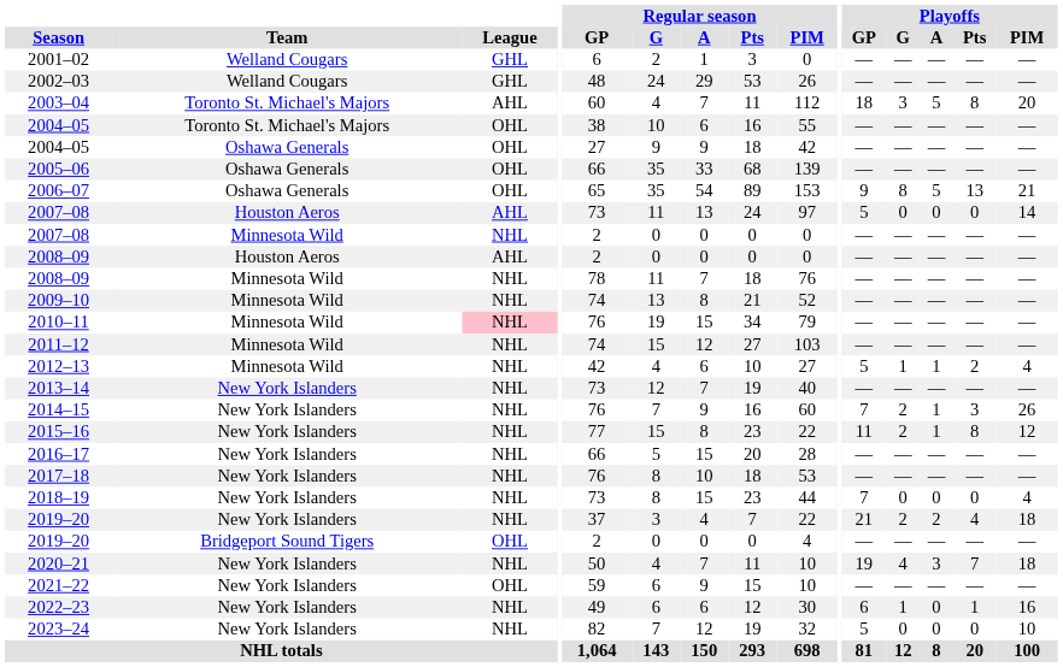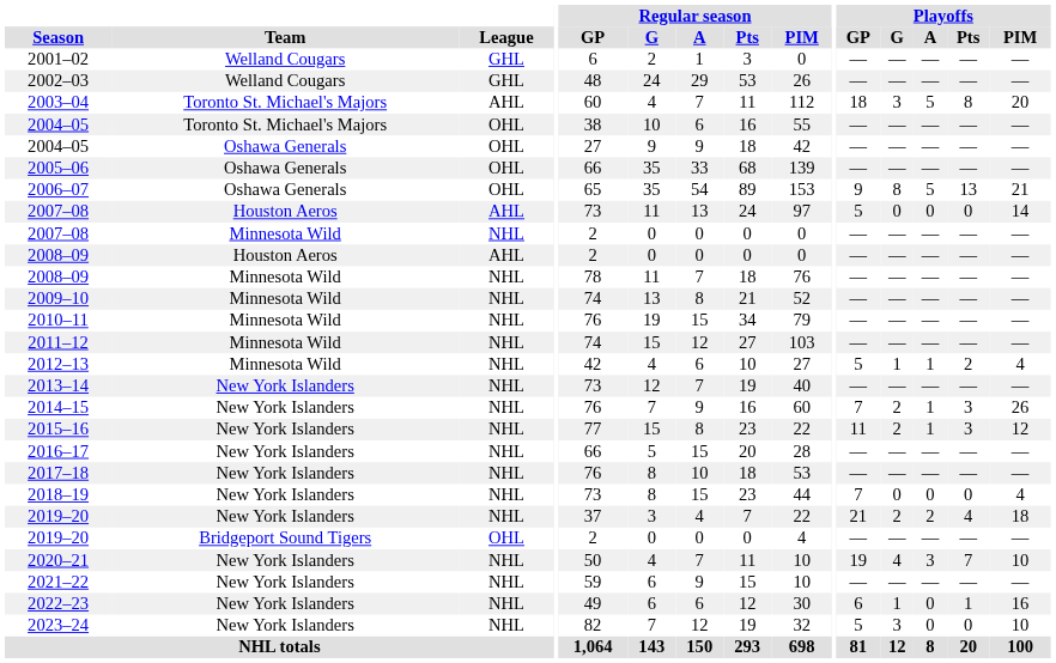 <table border="0" cellpadding="1" cellspacing="0" style="text-align:center; width:60em;">
 <tr bgcolor="#e0e0e0">
 <th colspan="3" bgcolor="#ffffff"></th>
 <th rowspan="99" bgcolor="#ffffff"></th>
 <th colspan="5"><a href='#'>Regular season</a></th>
 <th rowspan="99" bgcolor="#ffffff"></th>
 <th colspan="5"><a href='#'>Playoffs</a></th>
 </tr>
 <tr bgcolor="#e0e0e0">
 <th><a href='#'>Season</a></th>
 <th>Team</th>
 <th>League</th>
 <th>GP</th>
 <th><a href='#'>G</a></th>
 <th><a href='#'>A</a></th>
 <th><a href='#'>Pts</a></th>
 <th><a href='#'>PIM</a></th>
 <th>GP</th>
 <th>G</th>
 <th>A</th>
 <th>Pts</th>
 <th>PIM</th>
 </tr>
 <tr>
 <td>2001–02</td>
 <td><a href='#'>Welland Cougars</a></td>
 <td><a href='#'>GHL</a></td>
 <td>6</td>
 <td>2</td>
 <td>1</td>
 <td>3</td>
 <td>0</td>
 <td>—</td>
 <td>—</td>
 <td>—</td>
 <td>—</td>
 <td>—</td>
 </tr>
 <tr bgcolor="#f0f0f0">
 <td>2002–03</td>
 <td>Welland Cougars</td>
 <td>GHL</td>
 <td>48</td>
 <td>24</td>
 <td>29</td>
 <td>53</td>
 <td>26</td>
 <td>—</td>
 <td>—</td>
 <td>—</td>
 <td>—</td>
 <td>—</td>
 </tr>
 <tr>
 <td><a href='#'>2003–04</a></td>
 <td><a href='#'>Toronto St. Michael's Majors</a></td>
 <td>AHL</td>
 <td>60</td>
 <td>4</td>
 <td>7</td>
 <td>11</td>
 <td>112</td>
 <td>18</td>
 <td>3</td>
 <td>5</td>
 <td>8</td>
 <td>20</td>
 </tr>
 <tr bgcolor="#f0f0f0">
 <td><a href='#'>2004–05</a></td>
 <td>Toronto St. Michael's Majors</td>
 <td>OHL</td>
 <td>38</td>
 <td>10</td>
 <td>6</td>
 <td>16</td>
 <td>55</td>
 <td>—</td>
 <td>—</td>
 <td>—</td>
 <td>—</td>
 <td>—</td>
 </tr>
 <tr>
 <td>2004–05</td>
 <td><a href='#'>Oshawa Generals</a></td>
 <td>OHL</td>
 <td>27</td>
 <td>9</td>
 <td>9</td>
 <td>18</td>
 <td>42</td>
 <td>—</td>
 <td>—</td>
 <td>—</td>
 <td>—</td>
 <td>—</td>
 </tr>
 <tr bgcolor="#f0f0f0">
 <td><a href='#'>2005–06</a></td>
 <td>Oshawa Generals</td>
 <td>OHL</td>
 <td>66</td>
 <td>35</td>
 <td>33</td>
 <td>68</td>
 <td>139</td>
 <td>—</td>
 <td>—</td>
 <td>—</td>
 <td>—</td>
 <td>—</td>
 </tr>
 <tr>
 <td><a href='#'>2006–07</a></td>
 <td>Oshawa Generals</td>
 <td>OHL</td>
 <td>65</td>
 <td>35</td>
 <td>54</td>
 <td>89</td>
 <td>153</td>
 <td>9</td>
 <td>8</td>
 <td>5</td>
 <td>13</td>
 <td>21</td>
 </tr>
 <tr bgcolor="#f0f0f0">
 <td><a href='#'>2007–08</a></td>
 <td><a href='#'>Houston Aeros</a></td>
 <td><a href='#'>AHL</a></td>
 <td>73</td>
 <td>11</td>
 <td>13</td>
 <td>24</td>
 <td>97</td>
 <td>5</td>
 <td>0</td>
 <td>0</td>
 <td>0</td>
 <td>14</td>
 </tr>
 <tr>
 <td><a href='#'>2007–08</a></td>
 <td><a href='#'>Minnesota Wild</a></td>
 <td><a href='#'>NHL</a></td>
 <td>2</td>
 <td>0</td>
 <td>0</td>
 <td>0</td>
 <td>0</td>
 <td>—</td>
 <td>—</td>
 <td>—</td>
 <td>—</td>
 <td>—</td>
 </tr>
 <tr bgcolor="#f0f0f0">
 <td><a href='#'>2008–09</a></td>
 <td>Houston Aeros</td>
 <td>AHL</td>
 <td>2</td>
 <td>0</td>
 <td>0</td>
 <td>0</td>
 <td>0</td>
 <td>—</td>
 <td>—</td>
 <td>—</td>
 <td>—</td>
 <td>—</td>
 </tr>
 <tr>
 <td><a href='#'>2008–09</a></td>
 <td>Minnesota Wild</td>
 <td>NHL</td>
 <td>78</td>
 <td>11</td>
 <td>7</td>
 <td>18</td>
 <td>76</td>
 <td>—</td>
 <td>—</td>
 <td>—</td>
 <td>—</td>
 <td>—</td>
 </tr>
 <tr bgcolor="#f0f0f0">
 <td><a href='#'>2009–10</a></td>
 <td>Minnesota Wild</td>
 <td>NHL</td>
 <td>74</td>
 <td>13</td>
 <td>8</td>
 <td>21</td>
 <td>52</td>
 <td>—</td>
 <td>—</td>
 <td>—</td>
 <td>—</td>
 <td>—</td>
 </tr>
 <tr>
 <td><a href='#'>2010–11</a></td>
 <td>Minnesota Wild</td>
-<td style="background: pink;">NHL</td>
+<td>NHL</td>
 <td>76</td>
 <td>19</td>
 <td>15</td>
 <td>34</td>
 <td>79</td>
 <td>—</td>
 <td>—</td>
 <td>—</td>
 <td>—</td>
 <td>—</td>
 </tr>
 <tr bgcolor="#f0f0f0">
 <td><a href='#'>2011–12</a></td>
 <td>Minnesota Wild</td>
 <td>NHL</td>
 <td>74</td>
 <td>15</td>
 <td>12</td>
 <td>27</td>
 <td>103</td>
 <td>—</td>
 <td>—</td>
 <td>—</td>
 <td>—</td>
 <td>—</td>
 </tr>
 <tr>
 <td><a href='#'>2012–13</a></td>
 <td>Minnesota Wild</td>
 <td>NHL</td>
 <td>42</td>
 <td>4</td>
 <td>6</td>
 <td>10</td>
 <td>27</td>
 <td>5</td>
 <td>1</td>
 <td>1</td>
 <td>2</td>
 <td>4</td>
 </tr>
 <tr bgcolor="#f0f0f0">
 <td><a href='#'>2013–14</a></td>
 <td><a href='#'>New York Islanders</a></td>
 <td>NHL</td>
 <td>73</td>
 <td>12</td>
 <td>7</td>
 <td>19</td>
 <td>40</td>
 <td>—</td>
 <td>—</td>
 <td>—</td>
 <td>—</td>
 <td>—</td>
 </tr>
 <tr>
 <td><a href='#'>2014–15</a></td>
 <td>New York Islanders</td>
 <td>NHL</td>
 <td>76</td>
 <td>7</td>
 <td>9</td>
 <td>16</td>
 <td>60</td>
 <td>7</td>
 <td>2</td>
 <td>1</td>
 <td>3</td>
 <td>26</td>
 </tr>
 <tr bgcolor="#f0f0f0">
 <td><a href='#'>2015–16</a></td>
 <td>New York Islanders</td>
 <td>NHL</td>
 <td>77</td>
 <td>15</td>
 <td>8</td>
 <td>23</td>
 <td>22</td>
 <td>11</td>
 <td>2</td>
 <td>1</td>
-<td>8</td>
+<td>3</td>
 <td>12</td>
 </tr>
 <tr>
 <td><a href='#'>2016–17</a></td>
 <td>New York Islanders</td>
 <td>NHL</td>
 <td>66</td>
 <td>5</td>
 <td>15</td>
 <td>20</td>
 <td>28</td>
 <td>—</td>
 <td>—</td>
 <td>—</td>
 <td>—</td>
 <td>—</td>
 </tr>
 <tr bgcolor="#f0f0f0">
 <td><a href='#'>2017–18</a></td>
 <td>New York Islanders</td>
 <td>NHL</td>
 <td>76</td>
 <td>8</td>
 <td>10</td>
 <td>18</td>
 <td>53</td>
 <td>—</td>
 <td>—</td>
 <td>—</td>
 <td>—</td>
 <td>—</td>
 </tr>
 <tr>
 <td><a href='#'>2018–19</a></td>
 <td>New York Islanders</td>
 <td>NHL</td>
 <td>73</td>
 <td>8</td>
 <td>15</td>
 <td>23</td>
 <td>44</td>
 <td>7</td>
 <td>0</td>
 <td>0</td>
 <td>0</td>
 <td>4</td>
 </tr>
 <tr bgcolor="#f0f0f0">
 <td><a href='#'>2019–20</a></td>
 <td>New York Islanders</td>
 <td>NHL</td>
 <td>37</td>
 <td>3</td>
 <td>4</td>
 <td>7</td>
 <td>22</td>
 <td>21</td>
 <td>2</td>
 <td>2</td>
 <td>4</td>
 <td>18</td>
 </tr>
 <tr>
 <td><a href='#'>2019–20</a></td>
 <td><a href='#'>Bridgeport Sound Tigers</a></td>
 <td><a href='#'>OHL</a></td>
 <td>2</td>
 <td>0</td>
 <td>0</td>
 <td>0</td>
 <td>4</td>
 <td>—</td>
 <td>—</td>
 <td>—</td>
 <td>—</td>
 <td>—</td>
 </tr>
 <tr bgcolor="#f0f0f0">
 <td><a href='#'>2020–21</a></td>
 <td>New York Islanders</td>
 <td>NHL</td>
 <td>50</td>
 <td>4</td>
 <td>7</td>
 <td>11</td>
 <td>10</td>
 <td>19</td>
 <td>4</td>
 <td>3</td>
 <td>7</td>
-<td>18</td>
+<td>10</td>
 </tr>
 <tr>
 <td><a href='#'>2021–22</a></td>
 <td>New York Islanders</td>
-<td>OHL</td>
+<td>NHL</td>
 <td>59</td>
 <td>6</td>
 <td>9</td>
 <td>15</td>
 <td>10</td>
 <td>—</td>
 <td>—</td>
 <td>—</td>
 <td>—</td>
 <td>—</td>
 </tr>
 <tr bgcolor="#f0f0f0">
 <td><a href='#'>2022–23</a></td>
 <td>New York Islanders</td>
 <td>NHL</td>
 <td>49</td>
 <td>6</td>
 <td>6</td>
 <td>12</td>
 <td>30</td>
 <td>6</td>
 <td>1</td>
 <td>0</td>
 <td>1</td>
 <td>16</td>
 </tr>
 <tr>
 <td><a href='#'>2023–24</a></td>
 <td>New York Islanders</td>
 <td>NHL</td>
 <td>82</td>
 <td>7</td>
 <td>12</td>
 <td>19</td>
 <td>32</td>
 <td>5</td>
-<td>0</td>
+<td>3</td>
 <td>0</td>
 <td>0</td>
 <td>10</td>
 </tr>
 <tr bgcolor="#e0e0e0">
 <th colspan="3">NHL totals</th>
 <th>1,064</th>
 <th>143</th>
 <th>150</th>
 <th>293</th>
 <th>698</th>
 <th>81</th>
 <th>12</th>
 <th>8</th>
 <th>20</th>
 <th>100</th>
 </tr>
 </table>
